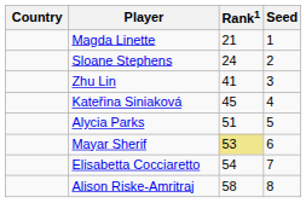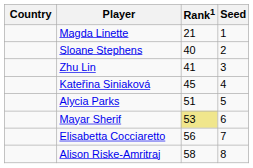 <table class="sortable wikitable">
 <tr>
 <th width="70">Country</th>
 <th width="175">Player</th>
 <th>Rank<sup>1</sup></th>
 <th>Seed</th>
 </tr>
 <tr>
 <td></td>
 <td><a href='#'>Magda Linette</a></td>
 <td>21</td>
 <td>1</td>
 </tr>
 <tr>
 <td></td>
 <td><a href='#'>Sloane Stephens</a></td>
-<td>24</td>
+<td>40</td>
 <td>2</td>
 </tr>
 <tr>
 <td></td>
 <td><a href='#'>Zhu Lin</a></td>
 <td>41</td>
 <td>3</td>
 </tr>
 <tr>
 <td></td>
 <td><a href='#'>Kateřina Siniaková</a></td>
 <td>45</td>
 <td>4</td>
 </tr>
 <tr>
 <td></td>
 <td><a href='#'>Alycia Parks</a></td>
 <td>51</td>
 <td>5</td>
 </tr>
 <tr>
 <td></td>
 <td><a href='#'>Mayar Sherif</a></td>
 <td style="background: khaki;">53</td>
 <td>6</td>
 </tr>
 <tr>
 <td></td>
 <td><a href='#'>Elisabetta Cocciaretto</a></td>
-<td>54</td>
+<td>56</td>
 <td>7</td>
 </tr>
 <tr>
 <td></td>
 <td><a href='#'>Alison Riske-Amritraj</a></td>
 <td>58</td>
 <td>8</td>
 </tr>
 </table>
